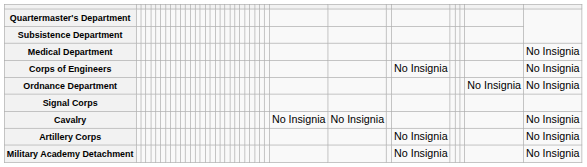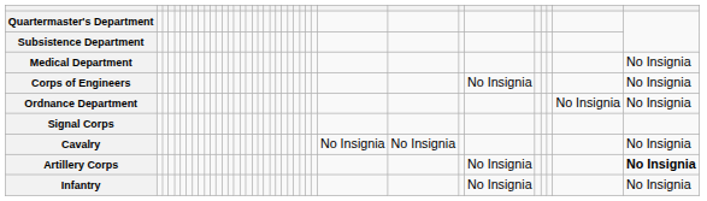 <table Class="wikitable">
 <tr style="text-align:center;">
 <th></th>
 <th><small></small></th>
 <th><small></small></th>
 <th><small></small></th>
 <th><small></small></th>
 <th><small></small></th>
 <th><small></small></th>
 <th><small></small></th>
 <th><small></small></th>
 <th><small></small></th>
 <th><small></small></th>
 <th><small></small></th>
 <th><small></small></th>
 <th><small></small></th>
 <th><small></small></th>
 <th><small></small></th>
 <th><small></small></th>
 <th><small></small></th>
 <th><small></small></th>
 <th><small></small></th>
 <th><small></small></th>
 <th><small></small></th>
 <th><small></small></th>
 <th><small></small></th>
 <th><small></small></th>
 <th><small></small></th>
 <th><small></small></th>
 <th><small></small></th>
 <th><small></small></th>
 <th><small></small></th>
 <th><small></small></th>
 <th><small></small></th>
 <th><small></small></th>
 <th><small></small></th>
 <th><small></small></th>
 <th><small></small></th>
 <th><small></small></th>
 </tr>
 <tr>
 <th><small>Quartermaster's Department</small></th>
 <td></td>
 <td></td>
 <td></td>
 <td></td>
 <td></td>
 <td></td>
 <td></td>
 <td></td>
 <td></td>
 <td></td>
 <td></td>
 <td></td>
 <td></td>
 <td></td>
 <td></td>
 <td></td>
 <td></td>
 <td></td>
 <td></td>
 <td></td>
 <td></td>
 <td></td>
 <td></td>
 <td></td>
 <td></td>
 <td></td>
 <td></td>
 <td></td>
 <td></td>
 <td></td>
 <td></td>
 <td></td>
 <td></td>
 <td></td>
 <td></td>
 </tr>
 <tr>
 <th><small>Subsistence Department</small></th>
 <td></td>
 <td></td>
 <td></td>
 <td></td>
 <td></td>
 <td></td>
 <td></td>
 <td></td>
 <td></td>
 <td></td>
 <td></td>
 <td></td>
 <td></td>
 <td></td>
 <td></td>
 <td></td>
 <td></td>
 <td></td>
 <td></td>
 <td></td>
 <td></td>
 <td></td>
 <td></td>
 <td></td>
 <td></td>
 <td></td>
 <td></td>
 <td></td>
 <td></td>
 <td></td>
 <td></td>
 <td></td>
 <td></td>
 <td></td>
 <td></td>
 </tr>
 <tr>
 <th><small>Medical Department</small></th>
 <td></td>
 <td></td>
 <td></td>
 <td></td>
 <td></td>
 <td></td>
 <td></td>
 <td></td>
 <td></td>
 <td></td>
 <td></td>
 <td></td>
 <td></td>
 <td></td>
 <td></td>
 <td></td>
 <td></td>
 <td></td>
 <td></td>
 <td></td>
 <td></td>
 <td></td>
 <td></td>
 <td></td>
 <td></td>
 <td></td>
 <td></td>
 <td></td>
 <td></td>
 <td></td>
 <td></td>
 <td></td>
 <td></td>
 <td></td>
 <td></td>
 <td>No Insignia</td>
 </tr>
 <tr>
 <th><small>Corps of Engineers</small></th>
 <td></td>
 <td></td>
 <td></td>
 <td></td>
 <td></td>
 <td></td>
 <td></td>
 <td></td>
 <td></td>
 <td></td>
 <td></td>
 <td></td>
 <td></td>
 <td></td>
 <td></td>
 <td></td>
 <td></td>
 <td></td>
 <td></td>
 <td></td>
 <td></td>
 <td></td>
 <td></td>
 <td></td>
 <td></td>
 <td></td>
 <td></td>
 <td></td>
 <td></td>
 <td></td>
 <td>No Insignia</td>
 <td></td>
 <td></td>
 <td></td>
 <td></td>
 <td>No Insignia</td>
 </tr>
 <tr>
 <th><small>Ordnance Department</small></th>
 <td></td>
 <td></td>
 <td></td>
 <td></td>
 <td></td>
 <td></td>
 <td></td>
 <td></td>
 <td></td>
 <td></td>
 <td></td>
 <td></td>
 <td></td>
 <td></td>
 <td></td>
 <td></td>
 <td></td>
 <td></td>
 <td></td>
 <td></td>
 <td></td>
 <td></td>
 <td></td>
 <td></td>
 <td></td>
 <td></td>
 <td></td>
 <td></td>
 <td></td>
 <td></td>
 <td></td>
 <td></td>
 <td></td>
 <td></td>
 <td>No Insignia</td>
 <td>No Insignia</td>
 </tr>
 <tr>
 <th><small>Signal Corps</small></th>
 <td></td>
 <td></td>
 <td></td>
 <td></td>
 <td></td>
 <td></td>
 <td></td>
 <td></td>
 <td></td>
 <td></td>
 <td></td>
 <td></td>
 <td></td>
 <td></td>
 <td></td>
 <td></td>
 <td></td>
 <td></td>
 <td></td>
 <td></td>
 <td></td>
 <td></td>
 <td></td>
 <td></td>
 <td></td>
 <td></td>
 <td></td>
 <td></td>
 <td></td>
 <td></td>
 <td></td>
 <td></td>
 <td></td>
 <td></td>
 <td></td>
 <td></td>
 </tr>
 <tr>
 <th><small>Cavalry</small></th>
 <td></td>
 <td></td>
 <td></td>
 <td></td>
 <td></td>
 <td></td>
 <td></td>
 <td></td>
 <td></td>
 <td></td>
 <td></td>
 <td></td>
 <td></td>
 <td></td>
 <td></td>
 <td></td>
 <td></td>
 <td></td>
 <td></td>
 <td></td>
 <td></td>
 <td></td>
 <td></td>
 <td></td>
 <td></td>
 <td></td>
 <td></td>
 <td>No Insignia</td>
 <td>No Insignia</td>
 <td></td>
 <td></td>
 <td></td>
 <td></td>
 <td></td>
 <td></td>
 <td>No Insignia</td>
 </tr>
 <tr>
 <th><small>Artillery Corps</small></th>
 <td></td>
 <td></td>
 <td></td>
 <td></td>
 <td></td>
 <td></td>
 <td></td>
 <td></td>
 <td></td>
 <td></td>
 <td></td>
 <td></td>
 <td></td>
 <td></td>
 <td></td>
 <td></td>
 <td></td>
 <td></td>
 <td></td>
 <td></td>
 <td></td>
 <td></td>
 <td></td>
 <td></td>
 <td></td>
 <td></td>
 <td></td>
 <td></td>
 <td></td>
 <td></td>
 <td>No Insignia</td>
 <td></td>
 <td></td>
 <td></td>
 <td></td>
-<td>No Insignia</td>
+<td><strong>No Insignia</strong></td>
 </tr>
 <tr>
-<th><small>Military Academy Detachment</small></th>
+<th><small>Infantry</small></th>
 <td></td>
 <td></td>
 <td></td>
 <td></td>
 <td></td>
 <td></td>
 <td></td>
 <td></td>
 <td></td>
 <td></td>
 <td></td>
 <td></td>
 <td></td>
 <td></td>
 <td></td>
 <td></td>
 <td></td>
 <td></td>
 <td></td>
 <td></td>
 <td></td>
 <td></td>
 <td></td>
 <td></td>
 <td></td>
 <td></td>
 <td></td>
 <td></td>
 <td></td>
 <td></td>
 <td>No Insignia</td>
 <td></td>
 <td></td>
 <td></td>
 <td></td>
 <td>No Insignia</td>
 </tr>
 </table>
